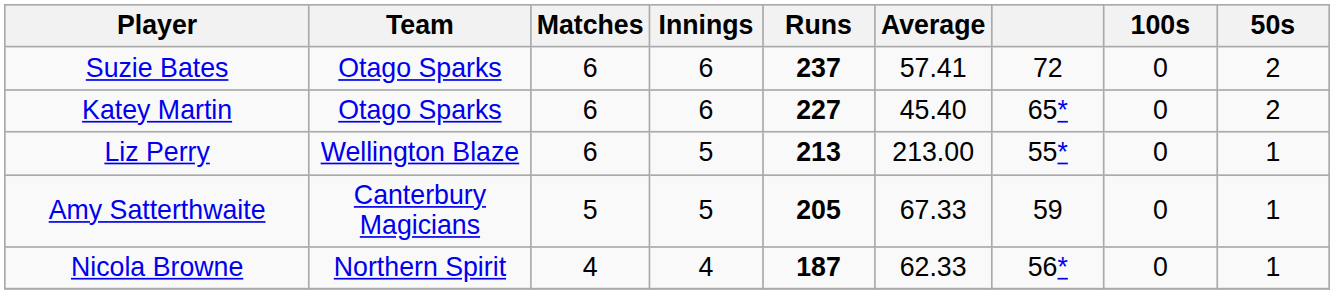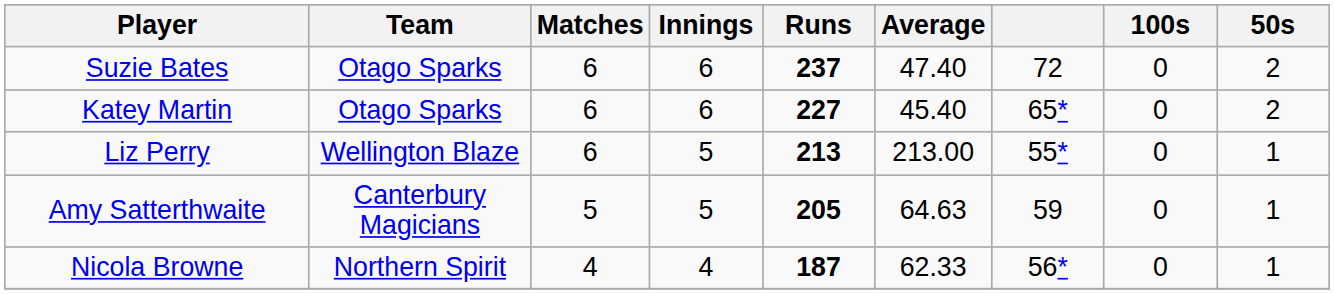 <table class="wikitable" style="text-align:center;">
 <tr>
 <th width=175>Player</th>
 <th width=125>Team</th>
 <th width=60>Matches</th>
 <th width=60>Innings</th>
 <th width=60>Runs</th>
 <th width=60>Average</th>
 <th width=60></th>
 <th width=60>100s</th>
 <th width=60>50s</th>
 </tr>
 <tr>
 <td><a href='#'>Suzie Bates</a></td>
 <td><a href='#'>Otago Sparks</a></td>
 <td>6</td>
 <td>6</td>
 <td><strong>237</strong></td>
-<td>57.41</td>
+<td>47.40</td>
 <td>72</td>
 <td>0</td>
 <td>2</td>
 </tr>
 <tr>
 <td><a href='#'>Katey Martin</a></td>
 <td><a href='#'>Otago Sparks</a></td>
 <td>6</td>
 <td>6</td>
 <td><strong>227</strong></td>
 <td>45.40</td>
 <td>65<a href='#'>*</a></td>
 <td>0</td>
 <td>2</td>
 </tr>
 <tr>
 <td><a href='#'>Liz Perry</a></td>
 <td><a href='#'>Wellington Blaze</a></td>
 <td>6</td>
 <td>5</td>
 <td><strong>213</strong></td>
 <td>213.00</td>
 <td>55<a href='#'>*</a></td>
 <td>0</td>
 <td>1</td>
 </tr>
 <tr>
 <td><a href='#'>Amy Satterthwaite</a></td>
 <td><a href='#'>Canterbury Magicians</a></td>
 <td>5</td>
 <td>5</td>
 <td><strong>205</strong></td>
-<td>67.33</td>
+<td>64.63</td>
 <td>59</td>
 <td>0</td>
 <td>1</td>
 </tr>
 <tr>
 <td><a href='#'>Nicola Browne</a></td>
 <td><a href='#'>Northern Spirit</a></td>
 <td>4</td>
 <td>4</td>
 <td><strong>187</strong></td>
 <td>62.33</td>
 <td>56<a href='#'>*</a></td>
 <td>0</td>
 <td>1</td>
 </tr>
 <tr>
 </tr>
 </table>
